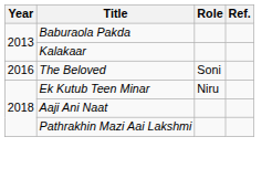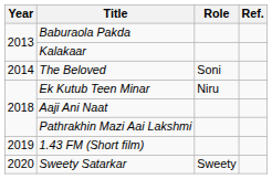 <table class="wikitable">
 <tr>
 <th>Year</th>
 <th>Title</th>
 <th>Role</th>
 <th>Ref.</th>
 </tr>
 <tr>
 <td rowspan="2">2013</td>
 <td><em>Baburaola Pakda</em></td>
 <td></td>
 <td></td>
 </tr>
 <tr>
 <td><em>Kalakaar</em></td>
 <td></td>
 <td></td>
 </tr>
 <tr>
-<td>2016</td>
+<td>2014</td>
 <td><em>The Beloved</em></td>
 <td>Soni</td>
 <td></td>
 </tr>
 <tr>
 <td rowspan="3">2018</td>
 <td><em>Ek Kutub Teen Minar</em></td>
 <td>Niru</td>
 <td></td>
 </tr>
 <tr>
 <td><em>Aaji Ani Naat</em></td>
 <td></td>
 <td></td>
 </tr>
 <tr>
 <td><em>Pathrakhin Mazi Aai Lakshmi</em></td>
 <td></td>
 <td></td>
 </tr>
+<tr>
+<td>2019</td>
+<td><em>1.43 FM (Short film)</em></td>
+<td></td>
+<td></td>
+</tr>
+<tr>
+<td>2020</td>
+<td><em>Sweety Satarkar</em></td>
+<td>Sweety</td>
+<td></td>
+</tr>
 </table>
